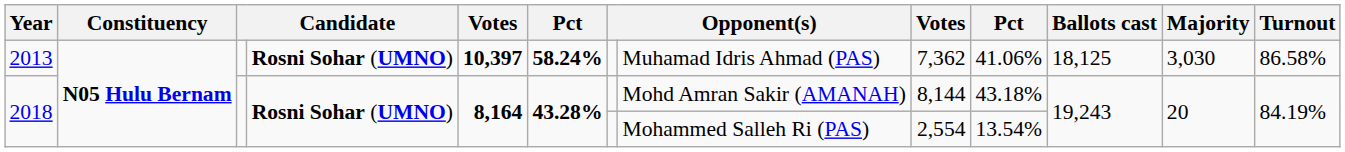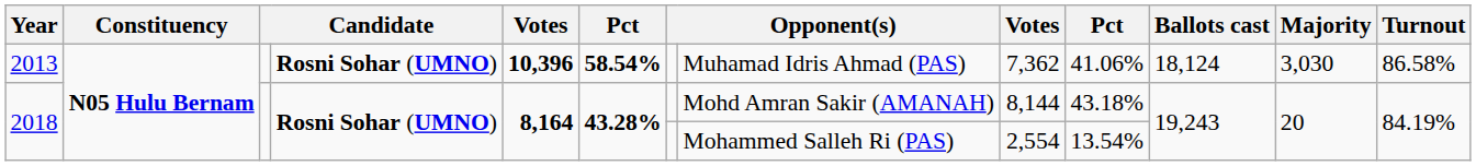 <table class="wikitable" style="margin:0.5em ; font-size:95%">
 <tr>
 <th>Year</th>
 <th>Constituency</th>
 <th colspan=2>Candidate</th>
 <th>Votes</th>
 <th>Pct</th>
 <th colspan=2>Opponent(s)</th>
 <th>Votes</th>
 <th>Pct</th>
 <th>Ballots cast</th>
 <th>Majority</th>
 <th>Turnout</th>
 </tr>
 <tr>
 <td><a href='#'>2013</a></td>
 <td rowspan=4><strong>N05 <a href='#'>Hulu Bernam</a></strong></td>
 <td></td>
 <td><strong>Rosni Sohar</strong> (<a href='#'><strong>UMNO</strong></a>)</td>
-<td align="right"><strong>10,397</strong></td>
-<td><strong>58.24%</strong></td>
+<td align="right"><strong>10,396</strong></td>
+<td><strong>58.54%</strong></td>
 <td></td>
 <td>Muhamad Idris Ahmad (<a href='#'>PAS</a>)</td>
 <td align="right">7,362</td>
 <td>41.06%</td>
-<td>18,125</td>
+<td>18,124</td>
 <td>3,030</td>
 <td>86.58%</td>
 </tr>
 <tr>
 <td rowspan=2><a href='#'>2018</a></td>
 <td rowspan=2 ></td>
 <td rowspan=2><strong>Rosni Sohar</strong> (<a href='#'><strong>UMNO</strong></a>)</td>
 <td rowspan=2 align="right"><strong>8,164</strong></td>
 <td rowspan=2><strong>43.28%</strong></td>
 <td></td>
 <td>Mohd Amran Sakir (<a href='#'>AMANAH</a>)</td>
 <td align="right">8,144</td>
 <td>43.18%</td>
 <td rowspan=2>19,243</td>
 <td rowspan=2>20</td>
 <td rowspan=2>84.19%</td>
 </tr>
 <tr>
 <td></td>
 <td>Mohammed Salleh Ri (<a href='#'>PAS</a>)</td>
 <td align="right">2,554</td>
 <td>13.54%</td>
 </tr>
 </table>
